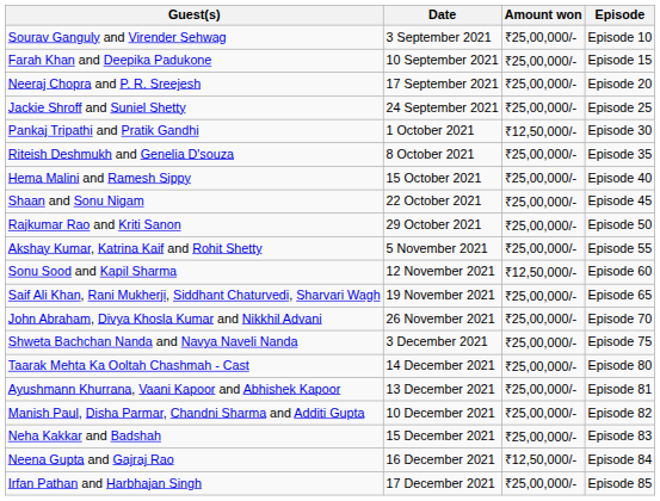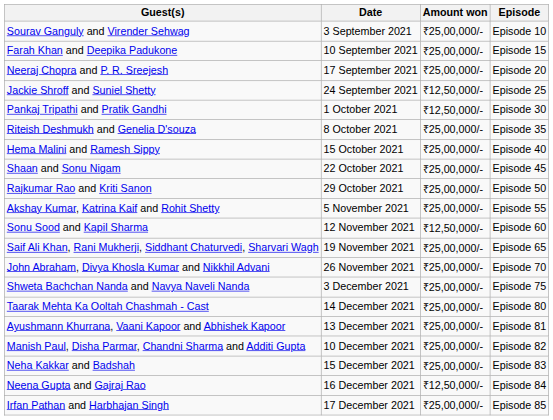 <table class="wikitable">
 <tr>
 <th>Guest(s)</th>
 <th>Date</th>
 <th>Amount won</th>
 <th>Episode</th>
 </tr>
 <tr>
 <td><a href='#'>Sourav Ganguly</a> and <a href='#'>Virender Sehwag</a></td>
 <td>3 September 2021</td>
 <td>₹25,00,000/-</td>
 <td>Episode 10</td>
 </tr>
 <tr>
 <td><a href='#'>Farah Khan</a> and <a href='#'>Deepika Padukone</a></td>
 <td>10 September 2021</td>
 <td>₹25,00,000/-</td>
 <td>Episode 15</td>
 </tr>
 <tr>
 <td><a href='#'>Neeraj Chopra</a> and <a href='#'>P. R. Sreejesh</a></td>
 <td>17 September 2021</td>
 <td>₹25,00,000/-</td>
 <td>Episode 20</td>
 </tr>
 <tr>
 <td><a href='#'>Jackie Shroff</a> and <a href='#'>Suniel Shetty</a></td>
 <td>24 September 2021</td>
-<td>₹25,00,000/-</td>
+<td>₹12,50,000/-</td>
 <td>Episode 25</td>
 </tr>
 <tr>
 <td><a href='#'>Pankaj Tripathi</a> and <a href='#'>Pratik Gandhi</a></td>
 <td>1 October 2021</td>
 <td>₹12,50,000/-</td>
 <td>Episode 30</td>
 </tr>
 <tr>
 <td><a href='#'>Riteish Deshmukh</a> and <a href='#'>Genelia D'souza</a></td>
 <td>8 October 2021</td>
 <td>₹25,00,000/-</td>
 <td>Episode 35</td>
 </tr>
 <tr>
 <td><a href='#'>Hema Malini</a> and <a href='#'>Ramesh Sippy</a></td>
 <td>15 October 2021</td>
 <td>₹25,00,000/-</td>
 <td>Episode 40</td>
 </tr>
 <tr>
 <td><a href='#'>Shaan</a> and <a href='#'>Sonu Nigam</a></td>
 <td>22 October 2021</td>
 <td>₹25,00,000/-</td>
 <td>Episode 45</td>
 </tr>
 <tr>
 <td><a href='#'>Rajkumar Rao</a> and <a href='#'>Kriti Sanon</a></td>
 <td>29 October 2021</td>
 <td>₹25,00,000/-</td>
 <td>Episode 50</td>
 </tr>
 <tr>
 <td><a href='#'>Akshay Kumar</a>, <a href='#'>Katrina Kaif</a> and <a href='#'>Rohit Shetty</a></td>
 <td>5 November 2021</td>
 <td>₹25,00,000/-</td>
 <td>Episode 55</td>
 </tr>
 <tr>
 <td><a href='#'>Sonu Sood</a> and <a href='#'>Kapil Sharma</a></td>
 <td>12 November 2021</td>
 <td>₹12,50,000/-</td>
 <td>Episode 60</td>
 </tr>
 <tr>
 <td><a href='#'>Saif Ali Khan</a>, <a href='#'>Rani Mukherji</a>, <a href='#'>Siddhant Chaturvedi</a>, <a href='#'>Sharvari Wagh</a></td>
 <td>19 November 2021</td>
 <td>₹25,00,000/-</td>
 <td>Episode 65</td>
 </tr>
 <tr>
 <td><a href='#'>John Abraham</a>, <a href='#'>Divya Khosla Kumar</a> and <a href='#'>Nikkhil Advani</a></td>
 <td>26 November 2021</td>
 <td>₹25,00,000/-</td>
 <td>Episode 70</td>
 </tr>
 <tr>
 <td><a href='#'>Shweta Bachchan Nanda</a> and <a href='#'>Navya Naveli Nanda</a></td>
 <td>3 December 2021</td>
 <td>₹25,00,000/-</td>
 <td>Episode 75</td>
 </tr>
 <tr>
 <td><a href='#'>Taarak Mehta Ka Ooltah Chashmah - Cast</a></td>
 <td>14 December 2021</td>
 <td>₹25,00,000/-</td>
 <td>Episode 80</td>
 </tr>
 <tr>
 <td><a href='#'>Ayushmann Khurrana</a>, <a href='#'>Vaani Kapoor</a> and <a href='#'>Abhishek Kapoor</a></td>
 <td>13 December 2021</td>
 <td>₹25,00,000/-</td>
 <td>Episode 81</td>
 </tr>
 <tr>
 <td><a href='#'>Manish Paul</a>, <a href='#'>Disha Parmar</a>, <a href='#'>Chandni Sharma</a> and <a href='#'>Additi Gupta</a></td>
 <td>10 December 2021</td>
 <td>₹25,00,000/-</td>
 <td>Episode 82</td>
 </tr>
 <tr>
 <td><a href='#'>Neha Kakkar</a> and <a href='#'>Badshah</a></td>
 <td>15 December 2021</td>
 <td>₹25,00,000/-</td>
 <td>Episode 83</td>
 </tr>
 <tr>
 <td><a href='#'>Neena Gupta</a> and <a href='#'>Gajraj Rao</a></td>
 <td>16 December 2021</td>
 <td>₹12,50,000/-</td>
 <td>Episode 84</td>
 </tr>
 <tr>
 <td><a href='#'>Irfan Pathan</a> and <a href='#'>Harbhajan Singh</a></td>
 <td>17 December 2021</td>
 <td>₹25,00,000/-</td>
 <td>Episode 85</td>
 </tr>
 </table>
